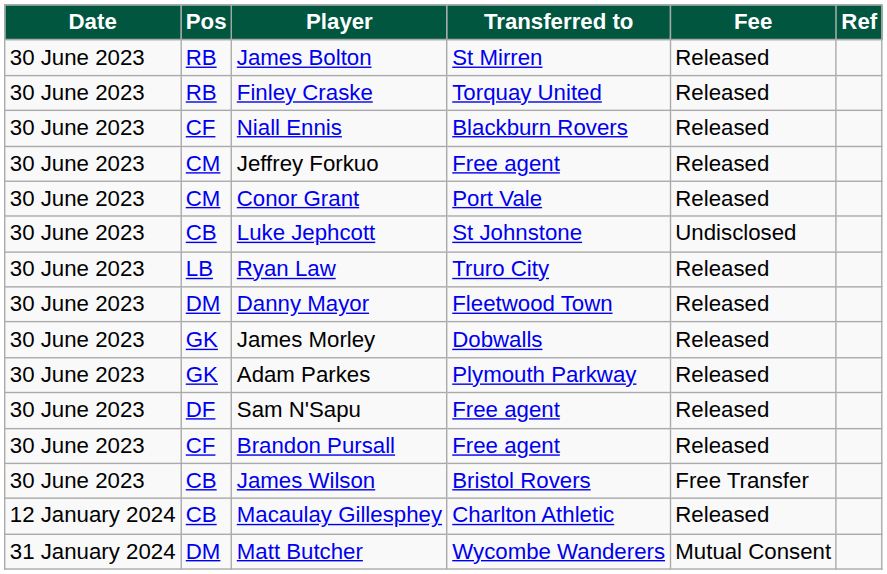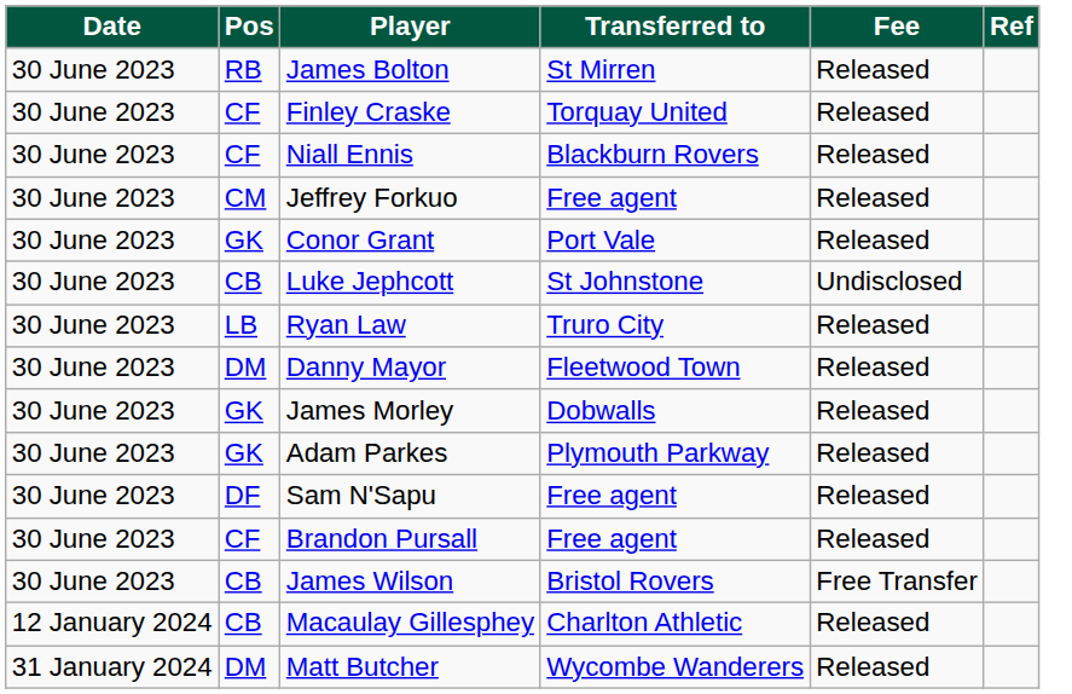 <table class="wikitable plainrowheaders sortable">
 <tr>
 <th style="background:#00563F;color:#FFFFFF;">Date</th>
 <th style="background:#00563F;color:#FFFFFF;">Pos</th>
 <th style="background:#00563F;color:#FFFFFF;">Player</th>
 <th style="background:#00563F;color:#FFFFFF;">Transferred to</th>
 <th style="background:#00563F;color:#FFFFFF;">Fee</th>
 <th style="background:#00563F;color:#FFFFFF;">Ref</th>
 </tr>
 <tr>
 <td>30 June 2023</td>
 <td><a href='#'>RB</a></td>
 <td> <a href='#'>James Bolton</a></td>
 <td> <a href='#'>St Mirren</a></td>
 <td>Released</td>
 <td></td>
 </tr>
 <tr>
 <td>30 June 2023</td>
-<td><a href='#'>RB</a></td>
+<td><a href='#'>CF</a></td>
 <td> <a href='#'>Finley Craske</a></td>
 <td> <a href='#'>Torquay United</a></td>
 <td>Released</td>
 <td></td>
 </tr>
 <tr>
 <td>30 June 2023</td>
 <td><a href='#'>CF</a></td>
 <td> <a href='#'>Niall Ennis</a></td>
 <td> <a href='#'>Blackburn Rovers</a></td>
 <td>Released</td>
 <td></td>
 </tr>
 <tr>
 <td>30 June 2023</td>
 <td><a href='#'>CM</a></td>
 <td> Jeffrey Forkuo</td>
 <td> <a href='#'>Free agent</a></td>
 <td>Released</td>
 <td></td>
 </tr>
 <tr>
 <td>30 June 2023</td>
-<td><a href='#'>CM</a></td>
+<td><a href='#'>GK</a></td>
 <td> <a href='#'>Conor Grant</a></td>
 <td> <a href='#'>Port Vale</a></td>
 <td>Released</td>
 <td></td>
 </tr>
 <tr>
 <td>30 June 2023</td>
 <td><a href='#'>CB</a></td>
 <td> <a href='#'>Luke Jephcott</a></td>
 <td> <a href='#'>St Johnstone</a></td>
 <td>Undisclosed</td>
 <td></td>
 </tr>
 <tr>
 <td>30 June 2023</td>
 <td><a href='#'>LB</a></td>
 <td> <a href='#'>Ryan Law</a></td>
 <td> <a href='#'>Truro City</a></td>
 <td>Released</td>
 <td></td>
 </tr>
 <tr>
 <td>30 June 2023</td>
 <td><a href='#'>DM</a></td>
 <td> <a href='#'>Danny Mayor</a></td>
 <td> <a href='#'>Fleetwood Town</a></td>
 <td>Released</td>
 <td></td>
 </tr>
 <tr>
 <td>30 June 2023</td>
 <td><a href='#'>GK</a></td>
 <td> James Morley</td>
 <td> <a href='#'>Dobwalls</a></td>
 <td>Released</td>
 <td></td>
 </tr>
 <tr>
 <td>30 June 2023</td>
 <td><a href='#'>GK</a></td>
 <td> Adam Parkes</td>
 <td> <a href='#'>Plymouth Parkway</a></td>
 <td>Released</td>
 <td></td>
 </tr>
 <tr>
 <td>30 June 2023</td>
 <td><a href='#'>DF</a></td>
 <td> Sam N'Sapu</td>
 <td> <a href='#'>Free agent</a></td>
 <td>Released</td>
 <td></td>
 </tr>
 <tr>
 <td>30 June 2023</td>
 <td><a href='#'>CF</a></td>
 <td> <a href='#'>Brandon Pursall</a></td>
 <td> <a href='#'>Free agent</a></td>
 <td>Released</td>
 <td></td>
 </tr>
 <tr>
 <td>30 June 2023</td>
 <td><a href='#'>CB</a></td>
 <td> <a href='#'>James Wilson</a></td>
 <td> <a href='#'>Bristol Rovers</a></td>
 <td>Free Transfer</td>
 <td></td>
 </tr>
 <tr>
 <td>12 January 2024</td>
 <td><a href='#'>CB</a></td>
 <td> <a href='#'>Macaulay Gillesphey</a></td>
 <td> <a href='#'>Charlton Athletic</a></td>
 <td>Released</td>
 <td></td>
 </tr>
 <tr>
 <td>31 January 2024</td>
 <td><a href='#'>DM</a></td>
 <td> <a href='#'>Matt Butcher</a></td>
 <td> <a href='#'>Wycombe Wanderers</a></td>
-<td>Mutual Consent</td>
+<td>Released</td>
 <td></td>
 </tr>
 </table>
